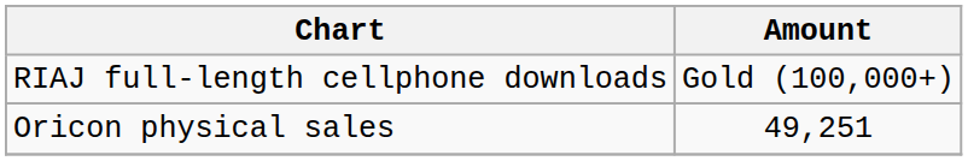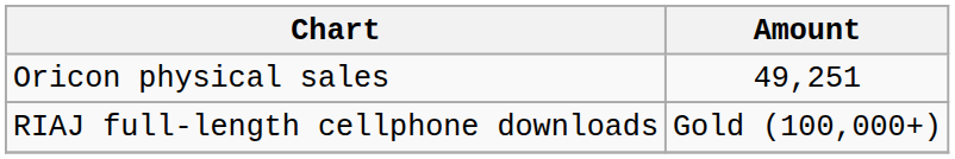 <table class="wikitable">
 <tr>
 <th>Chart</th>
 <th>Amount</th>
 </tr>
 <tr>
+<td>Oricon physical sales</td>
+<td align="center">49,251</td>
+</tr>
+<tr>
 <td>RIAJ full-length cellphone downloads</td>
 <td align="center">Gold (100,000+)</td>
 </tr>
 <tr>
-<td>Oricon physical sales</td>
-<td align="center">49,251</td>
-</tr>
-<tr>
 </tr>
 </table>
